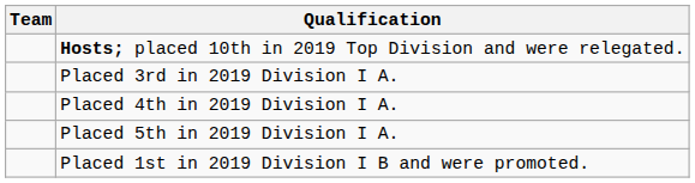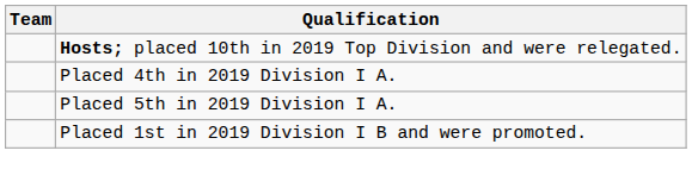 <table class="wikitable">
 <tr>
 <th>Team</th>
 <th>Qualification</th>
 </tr>
 <tr>
 <td></td>
 <td><strong>Hosts;</strong> placed 10th in 2019 Top Division and were relegated.</td>
-</tr>
-<tr>
-<td></td>
-<td>Placed 3rd in 2019 Division I A.</td>
 </tr>
 <tr>
 <td></td>
 <td>Placed 4th in 2019 Division I A.</td>
 </tr>
 <tr>
 <td></td>
 <td>Placed 5th in 2019 Division I A.</td>
 </tr>
 <tr>
 <td></td>
 <td>Placed 1st in 2019 Division I B and were promoted.</td>
 </tr>
 </table>
